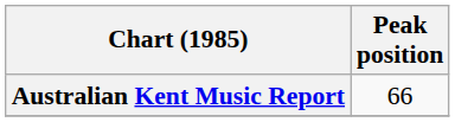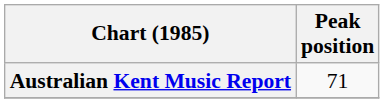 <table class="wikitable sortable plainrowheaders">
 <tr>
 <th>Chart (1985)</th>
 <th>Peak<br>position</th>
 </tr>
 <tr>
 <th scope="row">Australian <a href='#'>Kent Music Report</a></th>
-<td style="text-align:center;">66</td>
+<td style="text-align:center;">71</td>
 </tr>
 <tr>
 </tr>
 </table>
